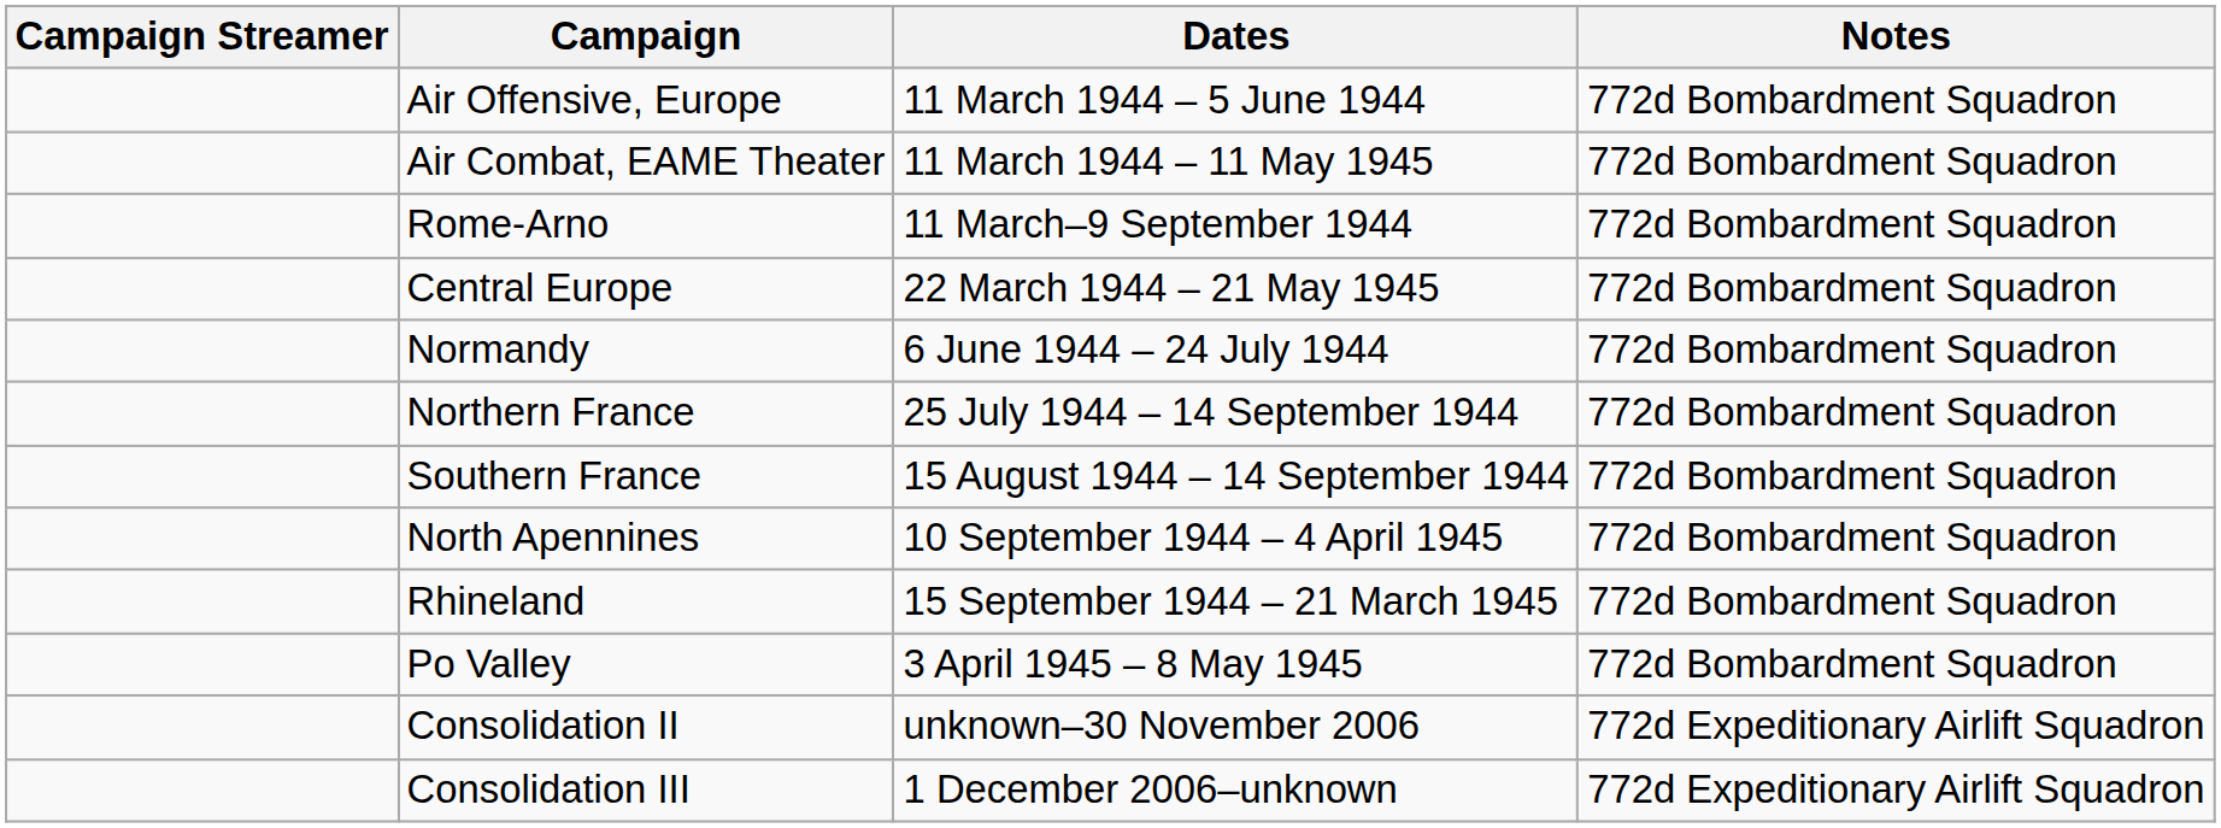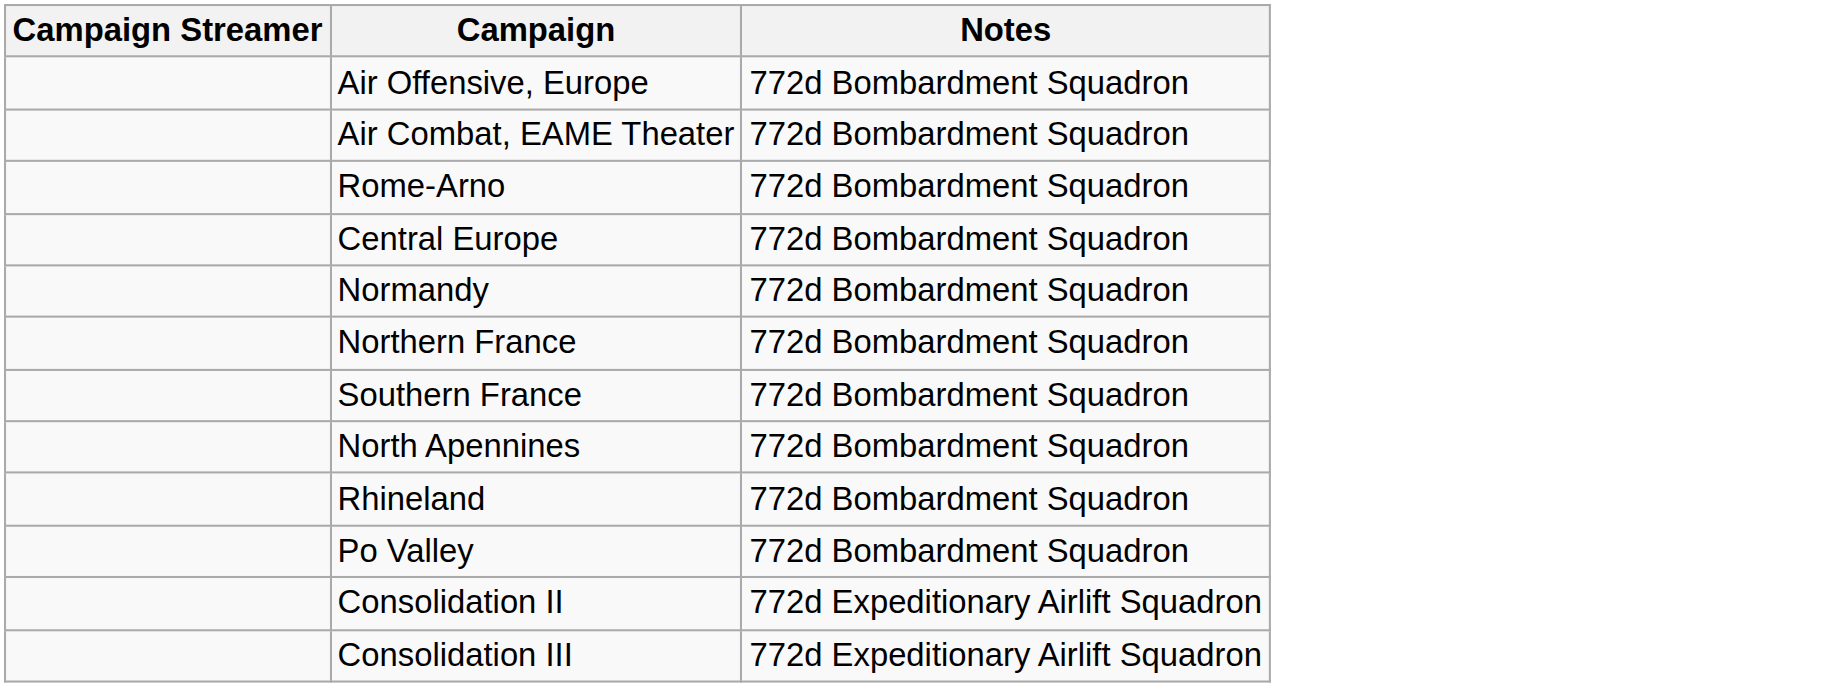 <table class="wikitable">
 <tr style="background:#efefef;">
 <th>Campaign Streamer</th>
 <th>Campaign</th>
-<th>Dates</th>
 <th>Notes</th>
 </tr>
 <tr>
 <td></td>
 <td>Air Offensive, Europe</td>
-<td>11 March 1944 – 5 June 1944</td>
 <td>772d Bombardment Squadron</td>
 </tr>
 <tr>
 <td></td>
 <td>Air Combat, EAME Theater</td>
-<td>11 March 1944 – 11 May 1945</td>
 <td>772d Bombardment Squadron</td>
 </tr>
 <tr>
 <td></td>
 <td>Rome-Arno</td>
-<td>11 March–9 September 1944</td>
 <td>772d Bombardment Squadron</td>
 </tr>
 <tr>
 <td></td>
 <td>Central Europe</td>
-<td>22 March 1944 – 21 May 1945</td>
 <td>772d Bombardment Squadron</td>
 </tr>
 <tr>
 <td></td>
 <td>Normandy</td>
-<td>6 June 1944 – 24 July 1944</td>
 <td>772d Bombardment Squadron</td>
 </tr>
 <tr>
 <td></td>
 <td>Northern France</td>
-<td>25 July 1944 – 14 September 1944</td>
 <td>772d Bombardment Squadron</td>
 </tr>
 <tr>
 <td></td>
 <td>Southern France</td>
-<td>15 August 1944 – 14 September 1944</td>
 <td>772d Bombardment Squadron</td>
 </tr>
 <tr>
 <td></td>
 <td>North Apennines</td>
-<td>10 September 1944 – 4 April 1945</td>
 <td>772d Bombardment Squadron</td>
 </tr>
 <tr>
 <td></td>
 <td>Rhineland</td>
-<td>15 September 1944 – 21 March 1945</td>
 <td>772d Bombardment Squadron</td>
 </tr>
 <tr>
 <td></td>
 <td>Po Valley</td>
-<td>3 April 1945 – 8 May 1945</td>
 <td>772d Bombardment Squadron</td>
 </tr>
 <tr>
 <td></td>
 <td>Consolidation II</td>
-<td>unknown–30 November 2006</td>
 <td>772d Expeditionary Airlift Squadron</td>
 </tr>
 <tr>
 <td></td>
 <td>Consolidation III</td>
-<td>1 December 2006–unknown</td>
 <td>772d Expeditionary Airlift Squadron</td>
 </tr>
 </table>
